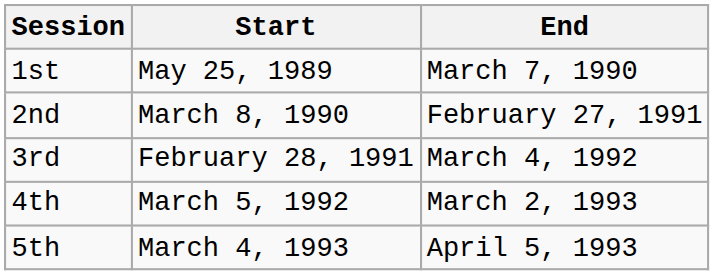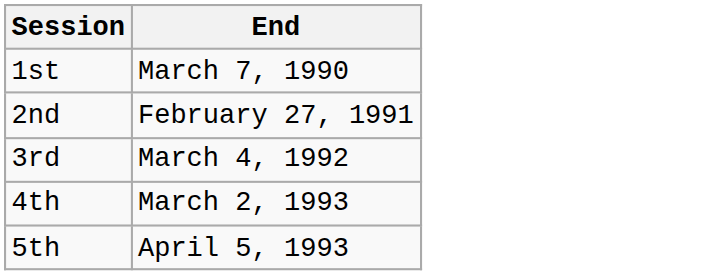 <table class="wikitable">
 <tr>
 <th>Session</th>
-<th>Start</th>
 <th>End</th>
 </tr>
 <tr>
 <td>1st</td>
-<td>May 25, 1989</td>
 <td>March 7, 1990</td>
 </tr>
 <tr>
 <td>2nd</td>
-<td>March 8, 1990</td>
 <td>February 27, 1991</td>
 </tr>
 <tr>
 <td>3rd</td>
-<td>February 28, 1991</td>
 <td>March 4, 1992</td>
 </tr>
 <tr>
 <td>4th</td>
-<td>March 5, 1992</td>
 <td>March 2, 1993</td>
 </tr>
 <tr>
 <td>5th</td>
-<td>March 4, 1993</td>
 <td>April 5, 1993</td>
 </tr>
 </table>
